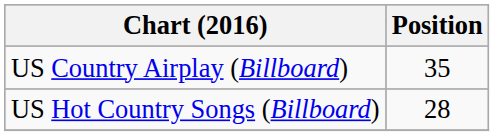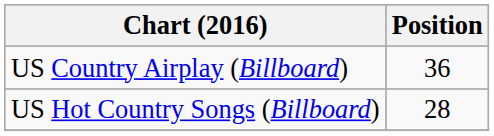 <table class="wikitable sortable">
 <tr>
 <th scope="col">Chart (2016)</th>
 <th scope="col">Position</th>
 </tr>
 <tr>
 <td>US <a href='#'>Country Airplay</a> (<em><a href='#'>Billboard</a></em>)</td>
-<td align="center">35</td>
+<td align="center">36</td>
 </tr>
 <tr>
 <td>US <a href='#'>Hot Country Songs</a> (<em><a href='#'>Billboard</a></em>)</td>
 <td align="center">28</td>
 </tr>
 <tr>
 </tr>
 </table>
